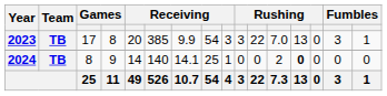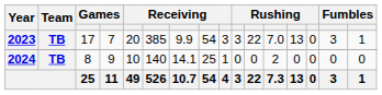 <table class="wikitable" style="text-align:center;">
 <tr>
 <th rowspan="2">Year</th>
 <th rowspan="2">Team</th>
 <th colspan="2">Games</th>
 <th colspan="5">Receiving</th>
 <th colspan="5">Rushing</th>
 <th colspan="2">Fumbles</th>
 </tr>
 <tr>
 <th></th>
 <th></th>
 <th></th>
 <th></th>
 <th></th>
 <th></th>
 <th></th>
 <th></th>
 <th></th>
 <th></th>
 <th></th>
 <th></th>
 <th></th>
 <th></th>
 </tr>
 <tr>
 <th><a href='#'>2023</a></th>
 <th><a href='#'>TB</a></th>
 <td>17</td>
-<td>8</td>
+<td>7</td>
 <td>20</td>
 <td>385</td>
 <td>9.9</td>
 <td>54</td>
 <td>3</td>
 <td>3</td>
 <td>22</td>
 <td>7.0</td>
 <td>13</td>
 <td>0</td>
 <td>3</td>
 <td>1</td>
 </tr>
 <tr>
 </tr>
 <tr>
 <th><a href='#'>2024</a></th>
 <th><a href='#'>TB</a></th>
 <td>8</td>
 <td>9</td>
-<td>14</td>
+<td>10</td>
 <td>140</td>
 <td>14.1</td>
 <td>25</td>
 <td>1</td>
 <td>0</td>
 <td>0</td>
 <td>2</td>
-<td><strong>0</strong></td>
+<td>0</td>
 <td>0</td>
 <td>0</td>
 <td>0</td>
 </tr>
 <tr>
 <th colspan="2"></th>
 <th>25</th>
 <th>11</th>
 <th>49</th>
 <th>526</th>
 <th>10.7</th>
 <th>54</th>
 <th>4</th>
 <th>3</th>
 <th>22</th>
 <th>7.3</th>
 <th>13</th>
 <th>0</th>
 <th>3</th>
 <th>1</th>
 </tr>
 </table>
